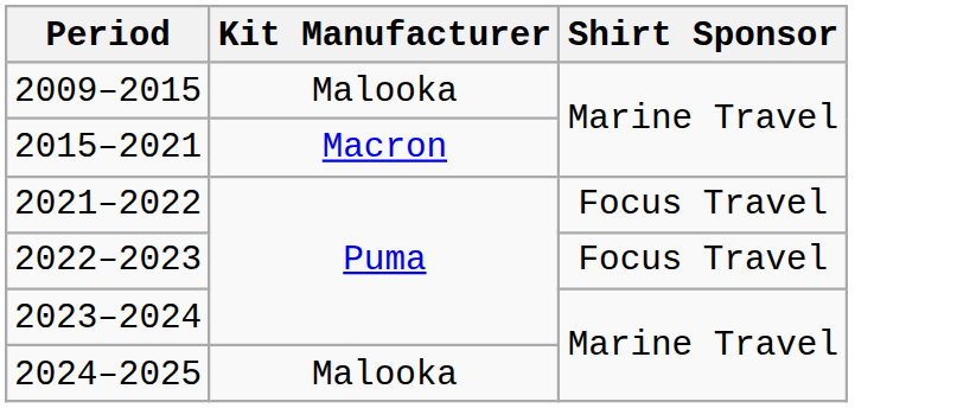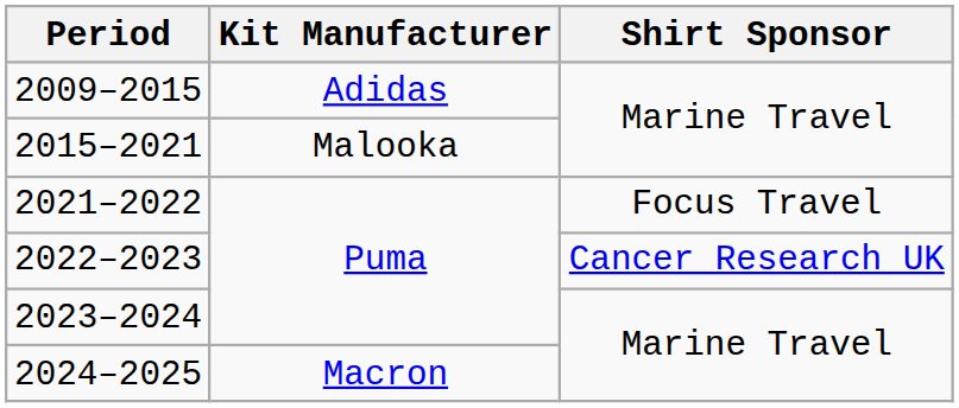 <table class="wikitable" style="text-align: center">
 <tr>
 <th>Period</th>
 <th>Kit Manufacturer</th>
 <th>Shirt Sponsor</th>
 </tr>
 <tr>
 <td>2009–2015</td>
-<td>Malooka</td>
+<td rowspan=1><a href='#'>Adidas</a></td>
 <td rowspan=2>Marine Travel</td>
 </tr>
 <tr>
 <td>2015–2021</td>
-<td><a href='#'>Macron</a></td>
+<td>Malooka</td>
 </tr>
 <tr>
 <td>2021–2022</td>
 <td rowspan=3><a href='#'>Puma</a></td>
 <td>Focus Travel</td>
 </tr>
 <tr>
 <td>2022–2023</td>
-<td>Focus Travel</td>
+<td rowspan=1><a href='#'>Cancer Research UK</a></td>
 </tr>
 <tr>
 <td>2023–2024</td>
 <td rowspan=2>Marine Travel</td>
 </tr>
 <tr>
 <td>2024–2025</td>
-<td>Malooka</td>
+<td><a href='#'>Macron</a></td>
 </tr>
 </table>
